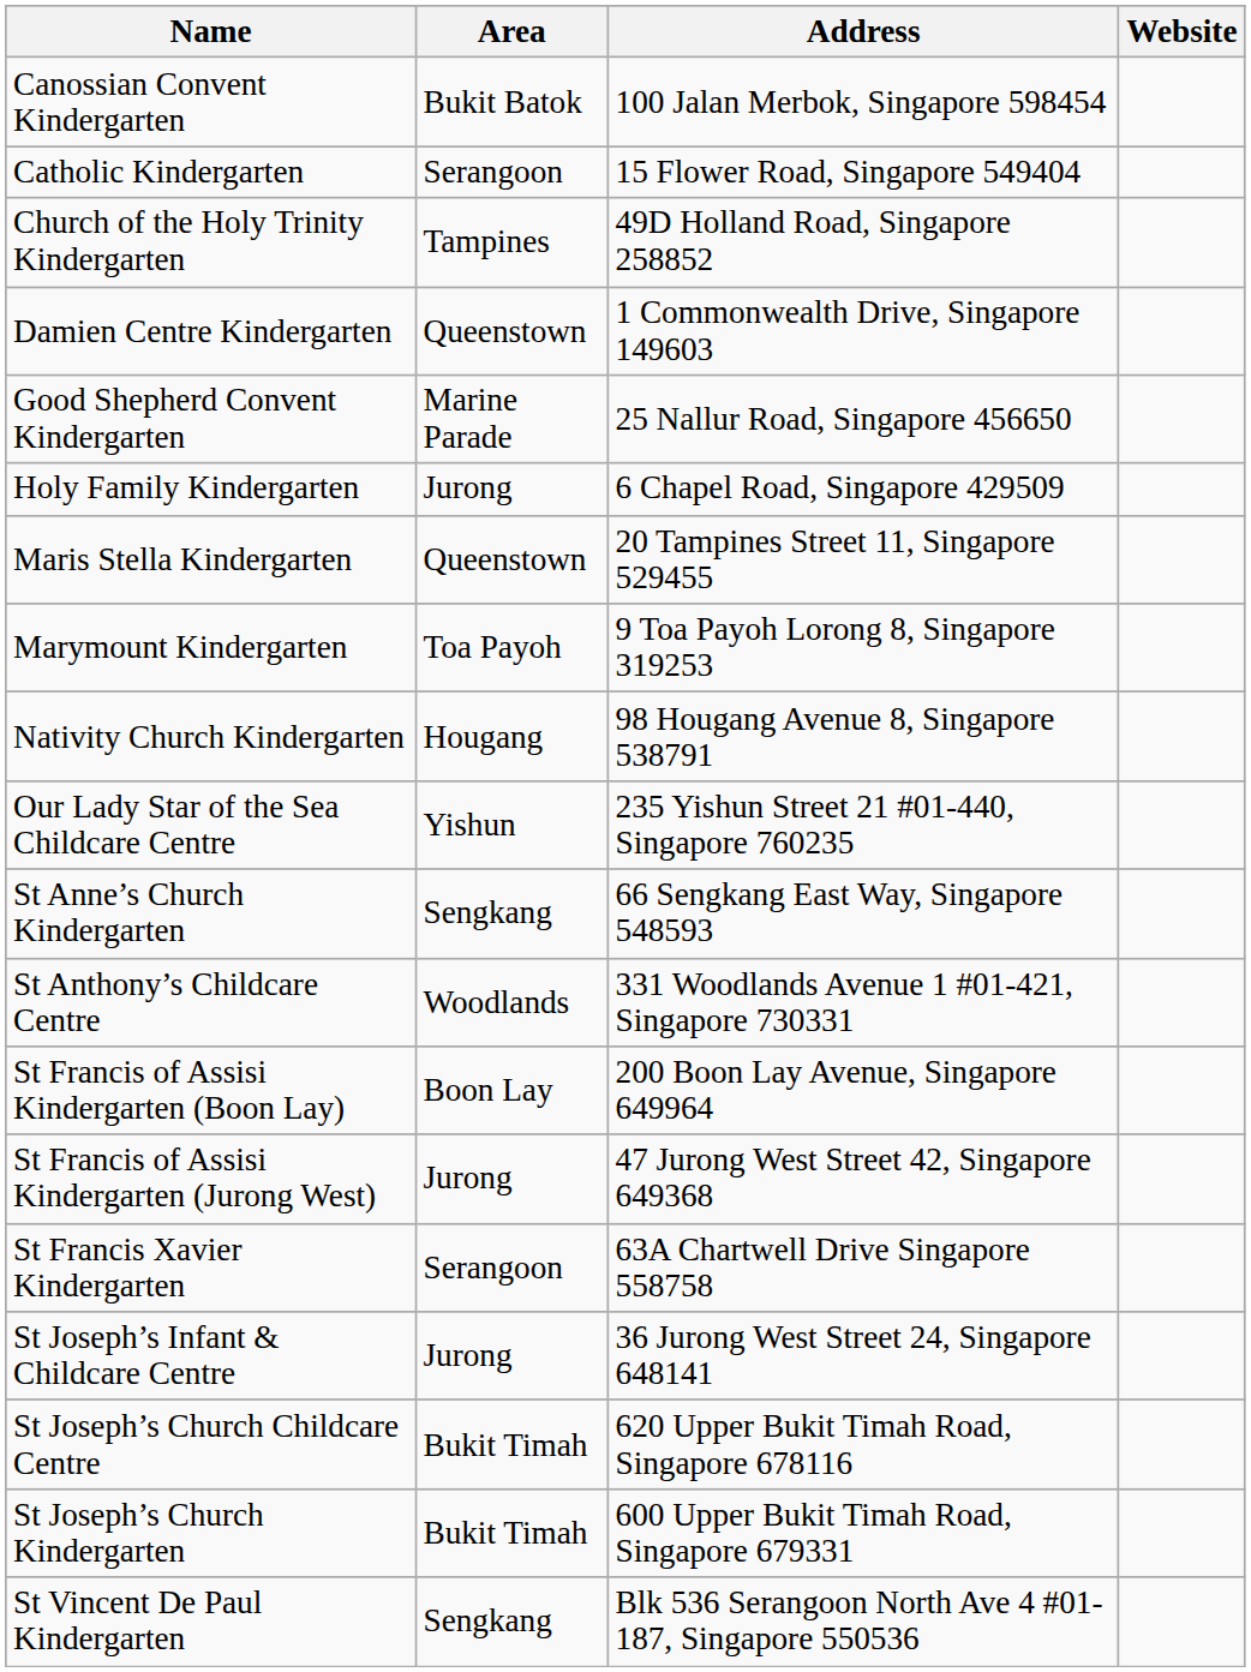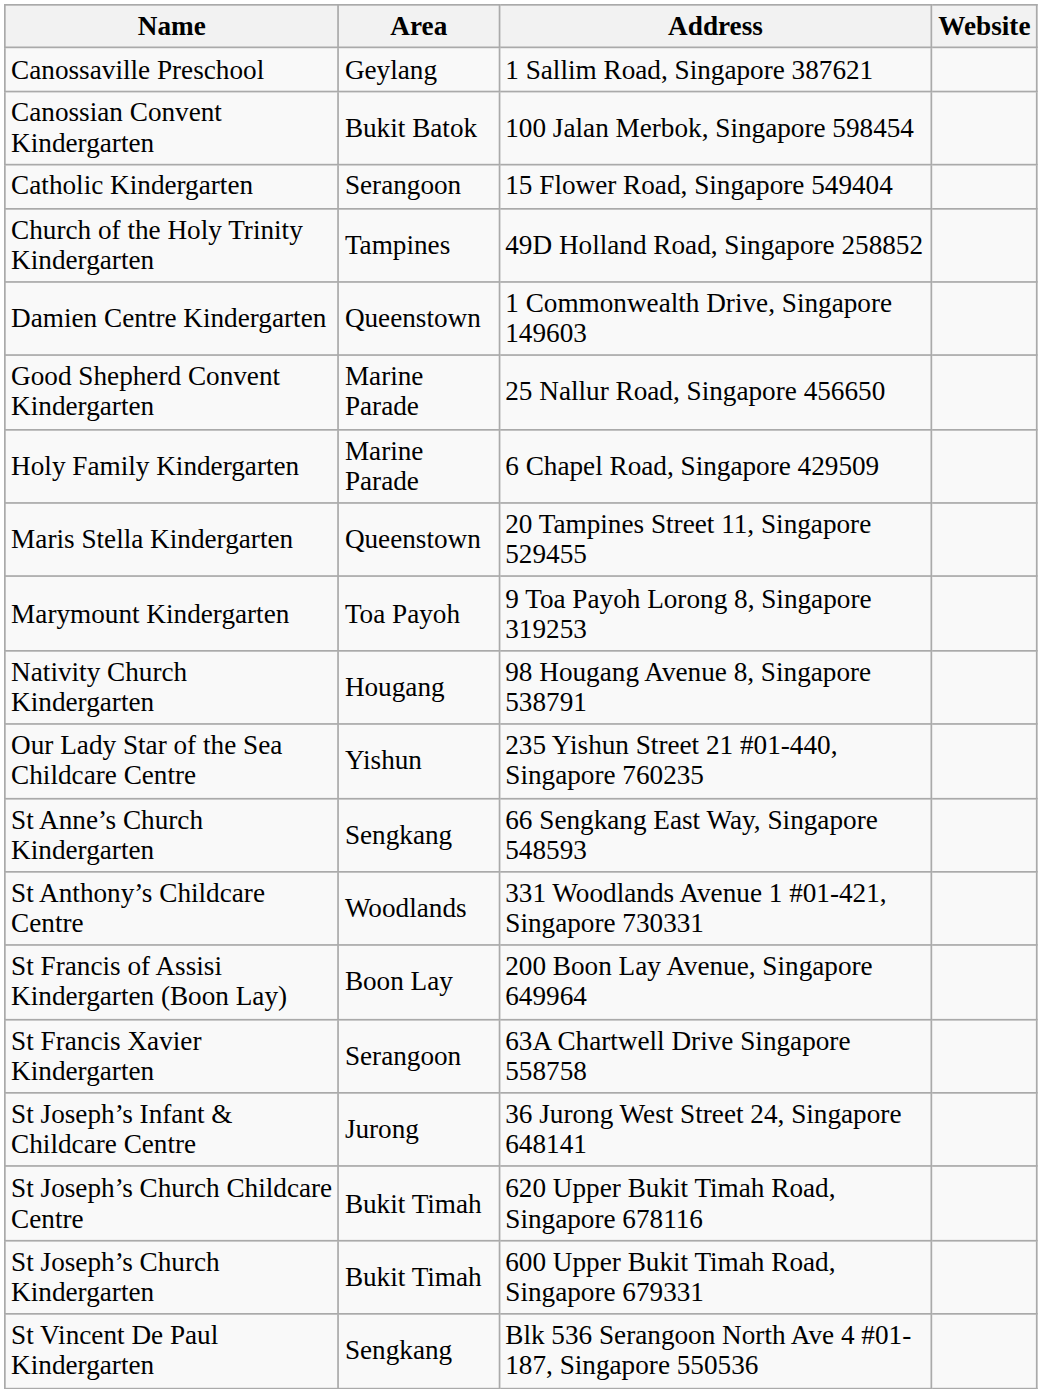 <table class="wikitable sortable">
 <tr>
 <th>Name</th>
 <th>Area</th>
 <th>Address</th>
 <th>Website</th>
+</tr>
+<tr>
+<td>Canossaville Preschool</td>
+<td>Geylang</td>
+<td>1 Sallim Road, Singapore 387621</td>
+<td></td>
 </tr>
 <tr>
 <td>Canossian Convent Kindergarten</td>
 <td>Bukit Batok</td>
 <td>100 Jalan Merbok, Singapore 598454</td>
 <td></td>
 </tr>
 <tr>
 <td>Catholic Kindergarten</td>
 <td>Serangoon</td>
 <td>15 Flower Road, Singapore 549404</td>
 <td></td>
 </tr>
 <tr>
 <td>Church of the Holy Trinity Kindergarten</td>
 <td>Tampines</td>
 <td>49D Holland Road, Singapore 258852</td>
 <td></td>
 </tr>
 <tr>
 <td>Damien Centre Kindergarten</td>
 <td>Queenstown</td>
 <td>1 Commonwealth Drive, Singapore 149603</td>
 <td></td>
 </tr>
 <tr>
 <td>Good Shepherd Convent Kindergarten</td>
 <td>Marine Parade</td>
 <td>25 Nallur Road, Singapore 456650</td>
 <td></td>
 </tr>
 <tr>
 <td>Holy Family Kindergarten</td>
-<td>Jurong</td>
+<td>Marine Parade</td>
 <td>6 Chapel Road, Singapore 429509</td>
 <td></td>
 </tr>
 <tr>
 <td>Maris Stella Kindergarten</td>
 <td>Queenstown</td>
 <td>20 Tampines Street 11, Singapore 529455</td>
 <td></td>
 </tr>
 <tr>
 <td>Marymount Kindergarten</td>
 <td>Toa Payoh</td>
 <td>9 Toa Payoh Lorong 8, Singapore 319253</td>
 <td></td>
 </tr>
 <tr>
 <td>Nativity Church Kindergarten</td>
 <td>Hougang</td>
 <td>98 Hougang Avenue 8, Singapore 538791</td>
 <td></td>
 </tr>
 <tr>
 <td>Our Lady Star of the Sea Childcare Centre</td>
 <td>Yishun</td>
 <td>235 Yishun Street 21 #01-440, Singapore 760235</td>
 <td></td>
 </tr>
 <tr>
 <td>St Anne’s Church Kindergarten</td>
 <td>Sengkang</td>
 <td>66 Sengkang East Way, Singapore 548593</td>
 <td></td>
 </tr>
 <tr>
 <td>St Anthony’s Childcare Centre</td>
 <td>Woodlands</td>
 <td>331 Woodlands Avenue 1 #01-421, Singapore 730331</td>
 <td></td>
 </tr>
 <tr>
 <td>St Francis of Assisi Kindergarten (Boon Lay)</td>
 <td>Boon Lay</td>
 <td>200 Boon Lay Avenue, Singapore 649964</td>
 <td></td>
 </tr>
 <tr>
-<td>St Francis of Assisi Kindergarten (Jurong West)</td>
-<td>Jurong</td>
-<td>47 Jurong West Street 42, Singapore 649368</td>
-<td></td>
-</tr>
-<tr>
 <td>St Francis Xavier Kindergarten</td>
 <td>Serangoon</td>
 <td>63A Chartwell Drive Singapore 558758</td>
 <td></td>
 </tr>
 <tr>
 <td>St Joseph’s Infant & Childcare Centre</td>
 <td>Jurong</td>
 <td>36 Jurong West Street 24, Singapore 648141</td>
 <td></td>
 </tr>
 <tr>
 <td>St Joseph’s Church Childcare Centre</td>
 <td>Bukit Timah</td>
 <td>620 Upper Bukit Timah Road, Singapore 678116</td>
 <td></td>
 </tr>
 <tr>
 <td>St Joseph’s Church Kindergarten</td>
 <td>Bukit Timah</td>
 <td>600 Upper Bukit Timah Road, Singapore 679331</td>
 <td></td>
 </tr>
 <tr>
 <td>St Vincent De Paul Kindergarten</td>
 <td>Sengkang</td>
 <td>Blk 536 Serangoon North Ave 4 #01-187, Singapore 550536</td>
 <td></td>
 </tr>
 </table>
